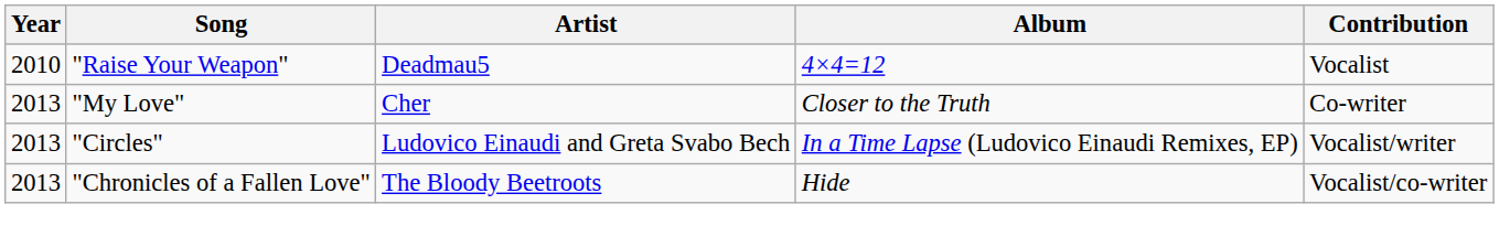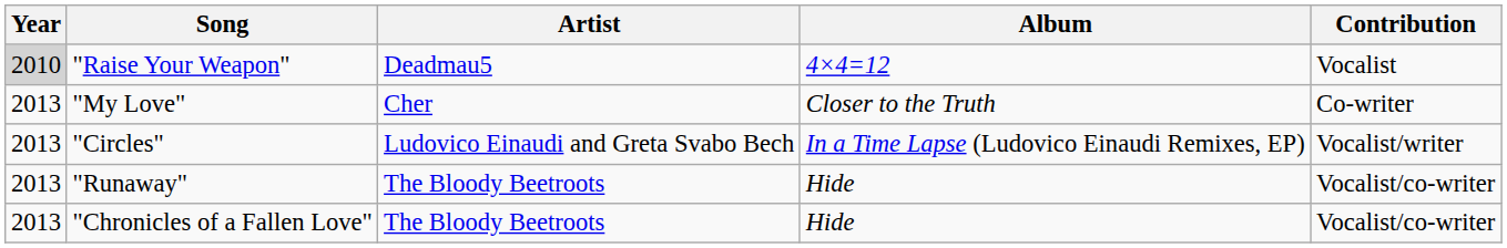 <table class="wikitable">
 <tr>
 <th>Year</th>
 <th>Song</th>
 <th>Artist</th>
 <th>Album</th>
 <th>Contribution</th>
 </tr>
 <tr>
-<td>2010</td>
+<td style="background: lightgrey;">2010</td>
 <td>"<a href='#'>Raise Your Weapon</a>"</td>
 <td><a href='#'>Deadmau5</a></td>
 <td><em><a href='#'>4×4=12</a></em></td>
 <td>Vocalist</td>
 </tr>
 <tr>
 <td>2013</td>
 <td>"My Love"</td>
 <td><a href='#'>Cher</a></td>
 <td><em>Closer to the Truth</em></td>
 <td>Co-writer</td>
 </tr>
 <tr>
 <td>2013</td>
 <td>"Circles"</td>
 <td><a href='#'>Ludovico Einaudi</a> and Greta Svabo Bech</td>
 <td><em><a href='#'>In a Time Lapse</a></em> (Ludovico Einaudi Remixes, EP)</td>
 <td>Vocalist/writer</td>
 </tr>
 <tr>
 <td>2013</td>
+<td>"Runaway"</td>
+<td><a href='#'>The Bloody Beetroots</a></td>
+<td><em>Hide</em></td>
+<td>Vocalist/co-writer</td>
+</tr>
+<tr>
+<td>2013</td>
 <td>"Chronicles of a Fallen Love"</td>
 <td><a href='#'>The Bloody Beetroots</a></td>
 <td><em>Hide</em></td>
 <td>Vocalist/co-writer</td>
 </tr>
 </table>
